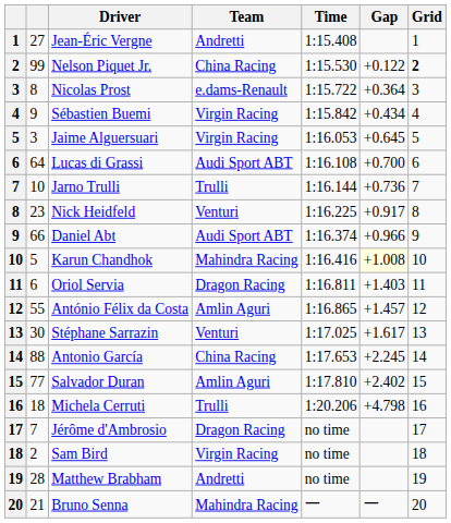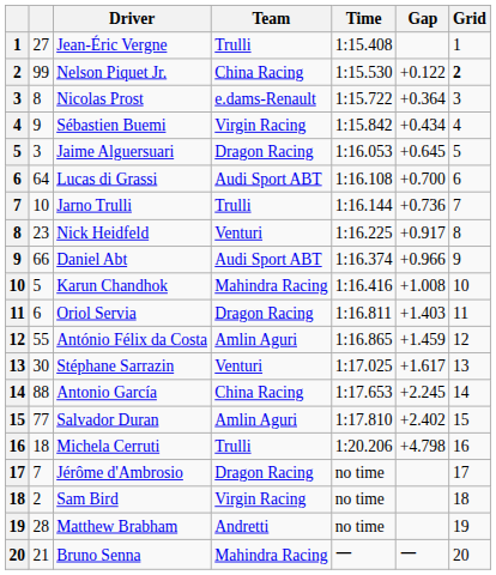 <table class=wikitable style="font-size:95%">
 <tr>
 <th></th>
 <th></th>
 <th>Driver</th>
 <th>Team</th>
 <th>Time</th>
 <th>Gap</th>
 <th>Grid</th>
 </tr>
 <tr>
 <th>1</th>
 <td>27</td>
 <td> <a href='#'>Jean-Éric Vergne</a></td>
-<td><a href='#'>Andretti</a></td>
+<td><a href='#'>Trulli</a></td>
 <td>1:15.408</td>
 <td></td>
 <td>1</td>
 </tr>
 <tr>
 <th>2</th>
 <td>99</td>
 <td> <a href='#'>Nelson Piquet Jr.</a></td>
 <td><a href='#'>China Racing</a></td>
 <td>1:15.530</td>
 <td>+0.122</td>
 <td><strong>2</strong></td>
 </tr>
 <tr>
 <th>3</th>
 <td>8</td>
 <td> <a href='#'>Nicolas Prost</a></td>
 <td><a href='#'>e.dams-Renault</a></td>
 <td>1:15.722</td>
 <td>+0.364</td>
 <td>3</td>
 </tr>
 <tr>
 <th>4</th>
 <td>9</td>
 <td> <a href='#'>Sébastien Buemi</a></td>
 <td><a href='#'>Virgin Racing</a></td>
 <td>1:15.842</td>
 <td>+0.434</td>
 <td>4</td>
 </tr>
 <tr>
 <th>5</th>
 <td>3</td>
 <td> <a href='#'>Jaime Alguersuari</a></td>
-<td><a href='#'>Virgin Racing</a></td>
+<td><a href='#'>Dragon Racing</a></td>
 <td>1:16.053</td>
 <td>+0.645</td>
 <td>5</td>
 </tr>
 <tr>
 <th>6</th>
 <td>64</td>
 <td> <a href='#'>Lucas di Grassi</a></td>
 <td><a href='#'>Audi Sport ABT</a></td>
 <td>1:16.108</td>
 <td>+0.700</td>
 <td>6</td>
 </tr>
 <tr>
 <th>7</th>
 <td>10</td>
 <td> <a href='#'>Jarno Trulli</a></td>
 <td><a href='#'>Trulli</a></td>
 <td>1:16.144</td>
 <td>+0.736</td>
 <td>7</td>
 </tr>
 <tr>
 <th>8</th>
 <td>23</td>
 <td> <a href='#'>Nick Heidfeld</a></td>
 <td><a href='#'>Venturi</a></td>
 <td>1:16.225</td>
 <td>+0.917</td>
 <td>8</td>
 </tr>
 <tr>
 <th>9</th>
 <td>66</td>
 <td> <a href='#'>Daniel Abt</a></td>
 <td><a href='#'>Audi Sport ABT</a></td>
 <td>1:16.374</td>
 <td>+0.966</td>
 <td>9</td>
 </tr>
 <tr>
 <th>10</th>
 <td>5</td>
 <td> <a href='#'>Karun Chandhok</a></td>
 <td><a href='#'>Mahindra Racing</a></td>
 <td>1:16.416</td>
-<td style="background: lightyellow;">+1.008</td>
+<td>+1.008</td>
 <td>10</td>
 </tr>
 <tr>
 <th>11</th>
 <td>6</td>
 <td> <a href='#'>Oriol Servia</a></td>
 <td><a href='#'>Dragon Racing</a></td>
 <td>1:16.811</td>
 <td>+1.403</td>
 <td>11</td>
 </tr>
 <tr>
 <th>12</th>
 <td>55</td>
 <td> <a href='#'>António Félix da Costa</a></td>
 <td><a href='#'>Amlin Aguri</a></td>
 <td>1:16.865</td>
-<td>+1.457</td>
+<td>+1.459</td>
 <td>12</td>
 </tr>
 <tr>
 <th>13</th>
 <td>30</td>
 <td> <a href='#'>Stéphane Sarrazin</a></td>
 <td><a href='#'>Venturi</a></td>
 <td>1:17.025</td>
 <td>+1.617</td>
 <td>13</td>
 </tr>
 <tr>
 <th>14</th>
 <td>88</td>
 <td> <a href='#'>Antonio García</a></td>
 <td><a href='#'>China Racing</a></td>
 <td>1:17.653</td>
 <td>+2.245</td>
 <td>14</td>
 </tr>
 <tr>
 <th>15</th>
 <td>77</td>
 <td> <a href='#'>Salvador Duran</a></td>
 <td><a href='#'>Amlin Aguri</a></td>
 <td>1:17.810</td>
 <td>+2.402</td>
 <td>15</td>
 </tr>
 <tr>
 <th>16</th>
 <td>18</td>
 <td> <a href='#'>Michela Cerruti</a></td>
 <td><a href='#'>Trulli</a></td>
 <td>1:20.206</td>
 <td>+4.798</td>
 <td>16</td>
 </tr>
 <tr>
 <th>17</th>
 <td>7</td>
 <td> <a href='#'>Jérôme d'Ambrosio</a></td>
 <td><a href='#'>Dragon Racing</a></td>
 <td>no time</td>
 <td></td>
 <td>17</td>
 </tr>
 <tr>
 <th>18</th>
 <td>2</td>
 <td> <a href='#'>Sam Bird</a></td>
 <td><a href='#'>Virgin Racing</a></td>
 <td>no time</td>
 <td></td>
 <td>18</td>
 </tr>
 <tr>
 <th>19</th>
 <td>28</td>
 <td> <a href='#'>Matthew Brabham</a></td>
 <td><a href='#'>Andretti</a></td>
 <td>no time</td>
 <td></td>
 <td>19</td>
 </tr>
 <tr>
 <th>20</th>
 <td>21</td>
 <td> <a href='#'>Bruno Senna</a></td>
 <td><a href='#'>Mahindra Racing</a></td>
 <td>一</td>
 <td>一</td>
 <td>20</td>
 </tr>
 </table>
